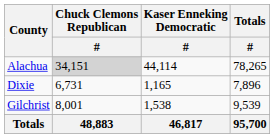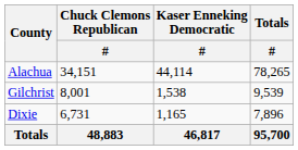 <table class="wikitable">
 <tr>
 <th rowspan="2">County</th>
 <th>Chuck Clemons<br>Republican</th>
 <th>Kaser Enneking<br>Democratic</th>
 <th>Totals</th>
 </tr>
 <tr>
 <th>#</th>
 <th>#</th>
 <th>#</th>
 </tr>
 <tr>
 <td><a href='#'>Alachua</a></td>
-<td style="background: lightgrey;">34,151</td>
+<td>34,151</td>
 <td>44,114</td>
 <td>78,265</td>
+</tr>
+<tr>
+<td><a href='#'>Gilchrist</a></td>
+<td>8,001</td>
+<td>1,538</td>
+<td>9,539</td>
 </tr>
 <tr>
 <td><a href='#'>Dixie</a></td>
 <td>6,731</td>
 <td>1,165</td>
 <td>7,896</td>
 </tr>
 <tr>
-<td><a href='#'>Gilchrist</a></td>
-<td>8,001</td>
-<td>1,538</td>
-<td>9,539</td>
-</tr>
-<tr>
 <th>Totals</th>
 <th>48,883</th>
 <th>46,817</th>
 <th>95,700</th>
 </tr>
 </table>
